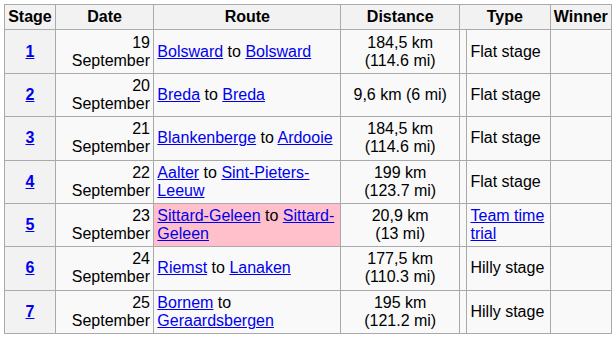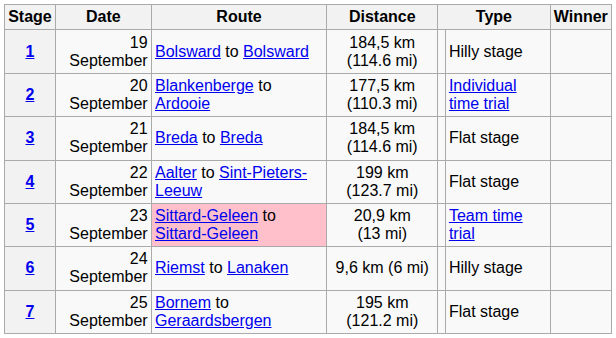 <table class="wikitable">
 <tr>
 <th scope="col">Stage</th>
 <th scope="col">Date</th>
 <th scope="col">Route</th>
 <th scope="col">Distance</th>
 <th scope="col" colspan="2">Type</th>
 <th scope="col">Winner</th>
 </tr>
 <tr>
 <th scope="row"><a href='#'>1</a></th>
 <td align=right>19 September</td>
 <td><a href='#'>Bolsward</a>  to <a href='#'>Bolsward</a> </td>
 <td style="text-align:center;">184,5 km (114.6 mi)</td>
 <td style="text-align:center;"></td>
-<td>Flat stage</td>
+<td>Hilly stage</td>
 <td></td>
 </tr>
 <tr>
 <th scope="row"><a href='#'>2</a></th>
 <td align=right>20 September</td>
-<td><a href='#'>Breda</a>  to <a href='#'>Breda</a> </td>
-<td style="text-align:center;">9,6 km (6 mi)</td>
+<td><a href='#'>Blankenberge</a>  to <a href='#'>Ardooie</a> </td>
+<td style="text-align:center;">177,5 km (110.3 mi)</td>
 <td style="text-align:center;"></td>
-<td>Flat stage</td>
+<td><a href='#'>Individual time trial</a></td>
 <td></td>
 </tr>
 <tr>
 <th scope="row"><a href='#'>3</a></th>
 <td align=right>21 September</td>
-<td><a href='#'>Blankenberge</a>  to <a href='#'>Ardooie</a> </td>
+<td><a href='#'>Breda</a>  to <a href='#'>Breda</a> </td>
 <td style="text-align:center;">184,5 km (114.6 mi)</td>
 <td style="text-align:center;"></td>
 <td>Flat stage</td>
 <td></td>
 </tr>
 <tr>
 <th scope="row"><a href='#'>4</a></th>
 <td align=right>22 September</td>
 <td><a href='#'>Aalter</a>  to <a href='#'>Sint-Pieters-Leeuw</a> </td>
 <td style="text-align:center;">199 km (123.7 mi)</td>
 <td style="text-align:center;"></td>
 <td>Flat stage</td>
 <td></td>
 </tr>
 <tr>
 <th scope="row"><a href='#'>5</a></th>
 <td align=right>23 September</td>
 <td style="background: pink;"><a href='#'>Sittard-Geleen</a>  to <a href='#'>Sittard-Geleen</a> </td>
 <td style="text-align:center;">20,9 km (13 mi)</td>
 <td></td>
 <td><a href='#'>Team time trial</a></td>
 <td></td>
 </tr>
 <tr>
 <th scope="row"><a href='#'>6</a></th>
 <td align=right>24 September</td>
 <td><a href='#'>Riemst</a>  to <a href='#'>Lanaken</a> </td>
-<td style="text-align:center;">177,5 km (110.3 mi)</td>
+<td style="text-align:center;">9,6 km (6 mi)</td>
 <td></td>
 <td>Hilly stage</td>
 <td></td>
 </tr>
 <tr>
 <th scope="row"><a href='#'>7</a></th>
 <td align=right>25 September</td>
 <td><a href='#'>Bornem</a>  to <a href='#'>Geraardsbergen</a> </td>
 <td style="text-align:center;">195 km (121.2 mi)</td>
 <td></td>
-<td>Hilly stage</td>
+<td>Flat stage</td>
 <td></td>
 </tr>
 </table>
